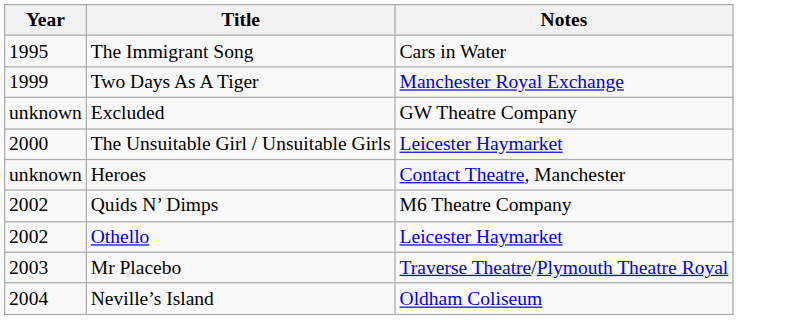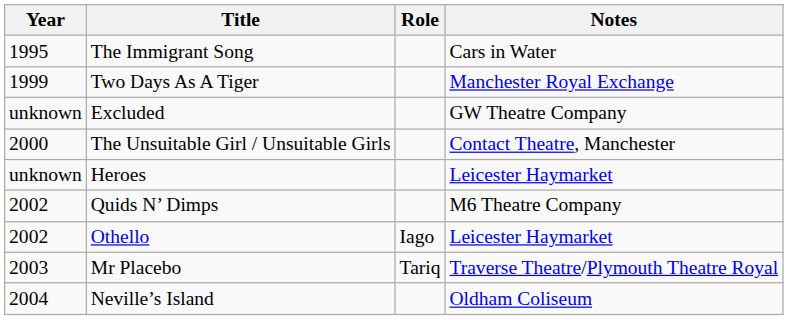 <table class="wikitable sortable">
 <tr>
 <th>Year</th>
 <th>Title</th>
+<th>Role</th>
 <th>Notes</th>
 </tr>
 <tr>
 <td>1995</td>
 <td>The Immigrant Song</td>
+<td></td>
 <td>Cars in Water</td>
 </tr>
 <tr>
 <td>1999</td>
 <td>Two Days As A Tiger</td>
+<td></td>
 <td><a href='#'>Manchester Royal Exchange</a></td>
 </tr>
 <tr>
 <td>unknown</td>
 <td>Excluded</td>
+<td></td>
 <td>GW Theatre Company</td>
 </tr>
 <tr>
 <td>2000</td>
 <td>The Unsuitable Girl / Unsuitable Girls</td>
-<td><a href='#'>Leicester Haymarket</a></td>
+<td></td>
+<td><a href='#'>Contact Theatre</a>, Manchester</td>
 </tr>
 <tr>
 <td>unknown</td>
 <td>Heroes</td>
-<td><a href='#'>Contact Theatre</a>, Manchester</td>
+<td></td>
+<td><a href='#'>Leicester Haymarket</a></td>
 </tr>
 <tr>
 <td>2002</td>
 <td>Quids N’ Dimps</td>
+<td></td>
 <td>M6 Theatre Company</td>
 </tr>
 <tr>
 <td>2002</td>
 <td><a href='#'>Othello</a></td>
+<td>Iago</td>
 <td><a href='#'>Leicester Haymarket</a></td>
 </tr>
 <tr>
 <td>2003</td>
 <td>Mr Placebo</td>
+<td>Tariq</td>
 <td><a href='#'>Traverse Theatre</a>/<a href='#'>Plymouth Theatre Royal</a></td>
 </tr>
 <tr>
 <td>2004</td>
 <td>Neville’s Island</td>
+<td></td>
 <td><a href='#'>Oldham Coliseum</a></td>
 </tr>
 </table>
